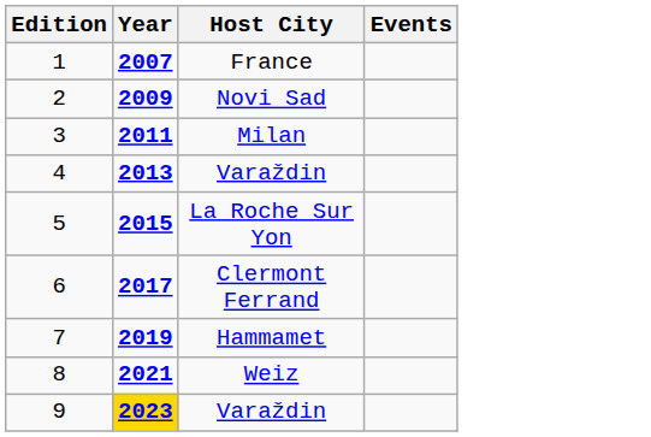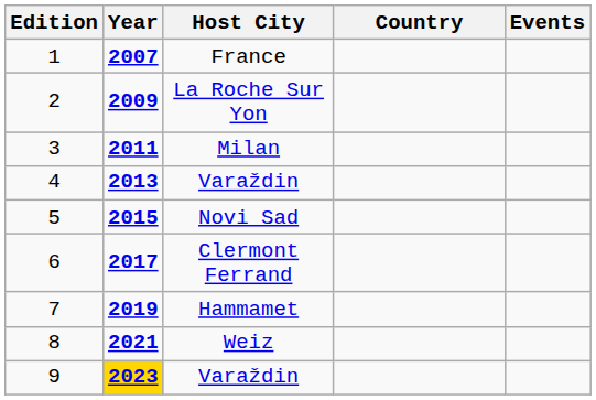 <table class="wikitable" style="text-align:center">
 <tr>
 <th width=30>Edition</th>
 <th width=30>Year</th>
 <th width=100>Host City</th>
+<th width=100>Country</th>
 <th width=30>Events</th>
 </tr>
 <tr>
 <td>1</td>
 <td><strong><a href='#'>2007</a></strong></td>
 <td>France</td>
+<td align="left"></td>
 <td></td>
 </tr>
 <tr>
 <td>2</td>
 <td><strong><a href='#'>2009</a></strong></td>
-<td><a href='#'>Novi Sad</a></td>
+<td><a href='#'>La Roche Sur Yon</a></td>
+<td align="left"></td>
 <td></td>
 </tr>
 <tr>
 <td>3</td>
 <td><strong><a href='#'>2011</a></strong></td>
 <td><a href='#'>Milan</a></td>
+<td align="left"></td>
 <td></td>
 </tr>
 <tr>
 <td>4</td>
 <td><strong><a href='#'>2013</a></strong></td>
 <td><a href='#'>Varaždin</a></td>
+<td align="left"></td>
 <td></td>
 </tr>
 <tr>
 <td>5</td>
 <td><strong><a href='#'>2015</a></strong></td>
-<td><a href='#'>La Roche Sur Yon</a></td>
+<td><a href='#'>Novi Sad</a></td>
+<td align="left"></td>
 <td></td>
 </tr>
 <tr>
 <td>6</td>
 <td><strong><a href='#'>2017</a></strong></td>
 <td><a href='#'>Clermont Ferrand</a></td>
+<td align="left"></td>
 <td></td>
 </tr>
 <tr>
 <td>7</td>
 <td><strong><a href='#'>2019</a></strong></td>
 <td><a href='#'>Hammamet</a></td>
+<td align="left"></td>
 <td></td>
 </tr>
 <tr>
 <td>8</td>
 <td><strong><a href='#'>2021</a></strong></td>
 <td><a href='#'>Weiz</a></td>
+<td align="left"></td>
 <td></td>
 </tr>
 <tr>
 <td>9</td>
 <td style="background: gold;"><strong><a href='#'>2023</a></strong></td>
 <td><a href='#'>Varaždin</a></td>
+<td align="left"></td>
 <td></td>
 </tr>
 </table>
